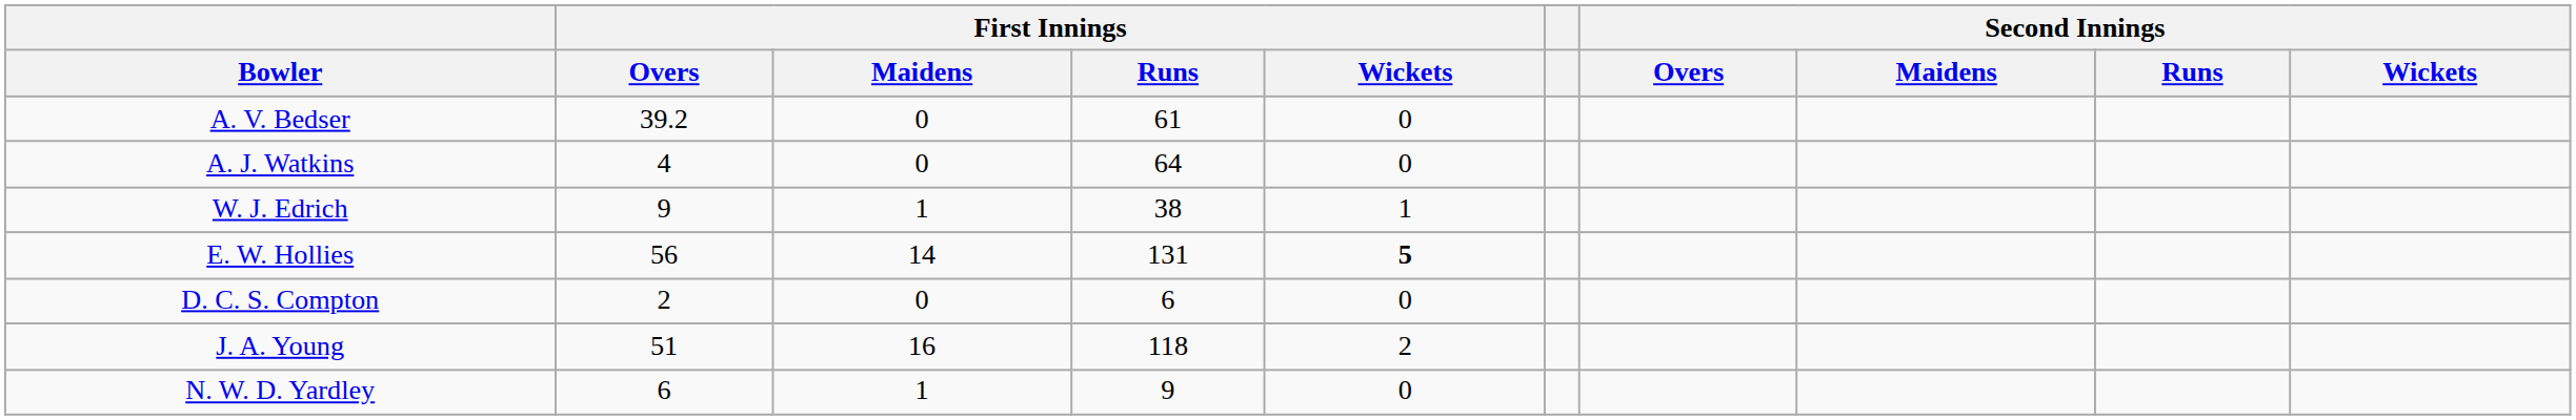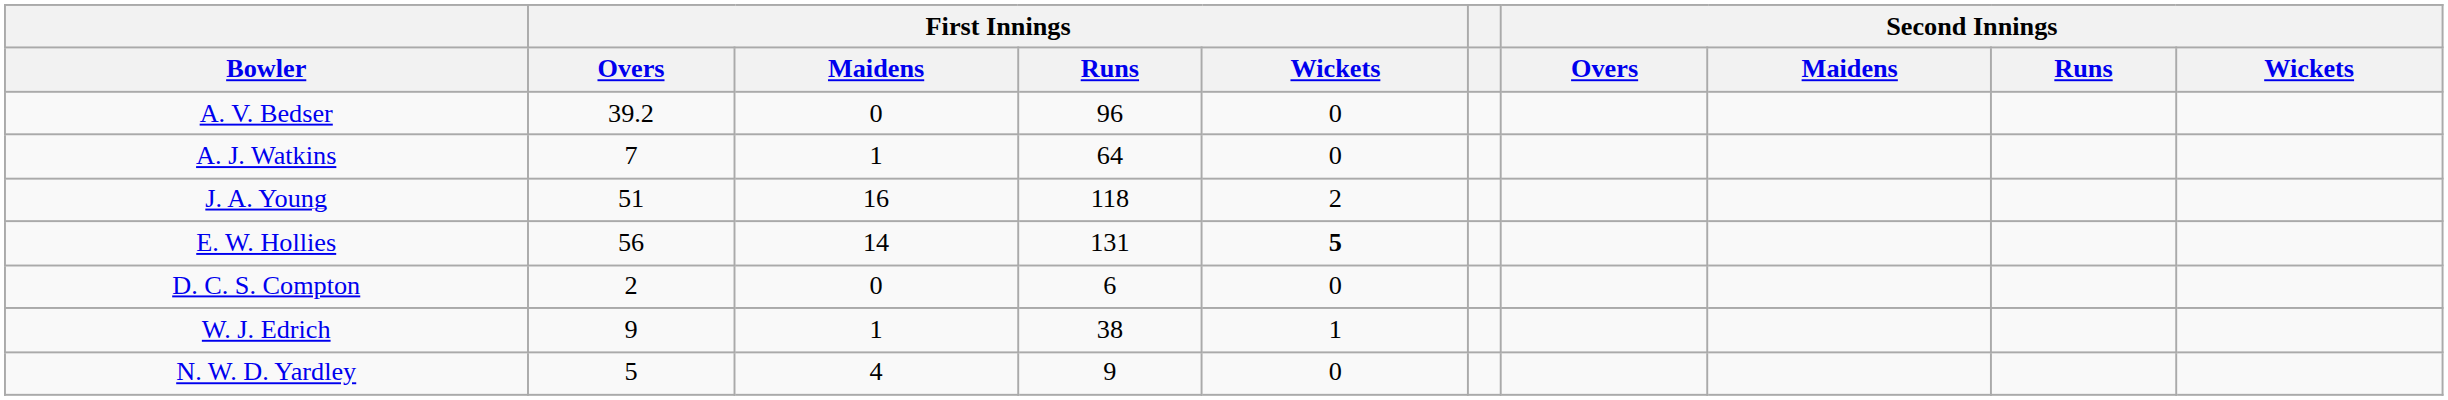 <table class="wikitable" style="font-size: 85%; text-align: center; width: 100%;">
 <tr>
 <th></th>
 <th colspan="4">First Innings</th>
 <th></th>
 <th colspan="4">Second Innings</th>
 </tr>
 <tr>
 <th><a href='#'>Bowler</a></th>
 <th><a href='#'>Overs</a></th>
 <th><a href='#'>Maidens</a></th>
 <th><a href='#'>Runs</a></th>
 <th><a href='#'>Wickets</a></th>
 <th></th>
 <th><a href='#'>Overs</a></th>
 <th><a href='#'>Maidens</a></th>
 <th><a href='#'>Runs</a></th>
 <th><a href='#'>Wickets</a></th>
 </tr>
 <tr>
 <td><a href='#'>A. V. Bedser</a></td>
 <td>39.2</td>
 <td>0</td>
-<td>61</td>
+<td>96</td>
 <td>0</td>
 <td></td>
 <td></td>
 <td></td>
 <td></td>
 <td></td>
 </tr>
 <tr>
 <td><a href='#'>A. J. Watkins</a></td>
-<td>4</td>
-<td>0</td>
+<td>7</td>
+<td>1</td>
 <td>64</td>
 <td>0</td>
 <td></td>
 <td></td>
 <td></td>
 <td></td>
 <td></td>
 </tr>
 <tr>
-<td><a href='#'>W. J. Edrich</a></td>
-<td>9</td>
-<td>1</td>
-<td>38</td>
-<td>1</td>
+<td><a href='#'>J. A. Young</a></td>
+<td>51</td>
+<td>16</td>
+<td>118</td>
+<td>2</td>
 <td></td>
 <td></td>
 <td></td>
 <td></td>
 <td></td>
 </tr>
 <tr>
 <td><a href='#'>E. W. Hollies</a></td>
 <td>56</td>
 <td>14</td>
 <td>131</td>
 <td><strong>5</strong></td>
 <td></td>
 <td></td>
 <td></td>
 <td></td>
 <td></td>
 </tr>
 <tr>
 <td><a href='#'>D. C. S. Compton</a></td>
 <td>2</td>
 <td>0</td>
 <td>6</td>
 <td>0</td>
 <td></td>
 <td></td>
 <td></td>
 <td></td>
 <td></td>
 </tr>
 <tr>
-<td><a href='#'>J. A. Young</a></td>
-<td>51</td>
-<td>16</td>
-<td>118</td>
-<td>2</td>
+<td><a href='#'>W. J. Edrich</a></td>
+<td>9</td>
+<td>1</td>
+<td>38</td>
+<td>1</td>
 <td></td>
 <td></td>
 <td></td>
 <td></td>
 <td></td>
 </tr>
 <tr>
 <td><a href='#'>N. W. D. Yardley</a></td>
-<td>6</td>
-<td>1</td>
+<td>5</td>
+<td>4</td>
 <td>9</td>
 <td>0</td>
 <td></td>
 <td></td>
 <td></td>
 <td></td>
 <td></td>
 </tr>
 </table>
